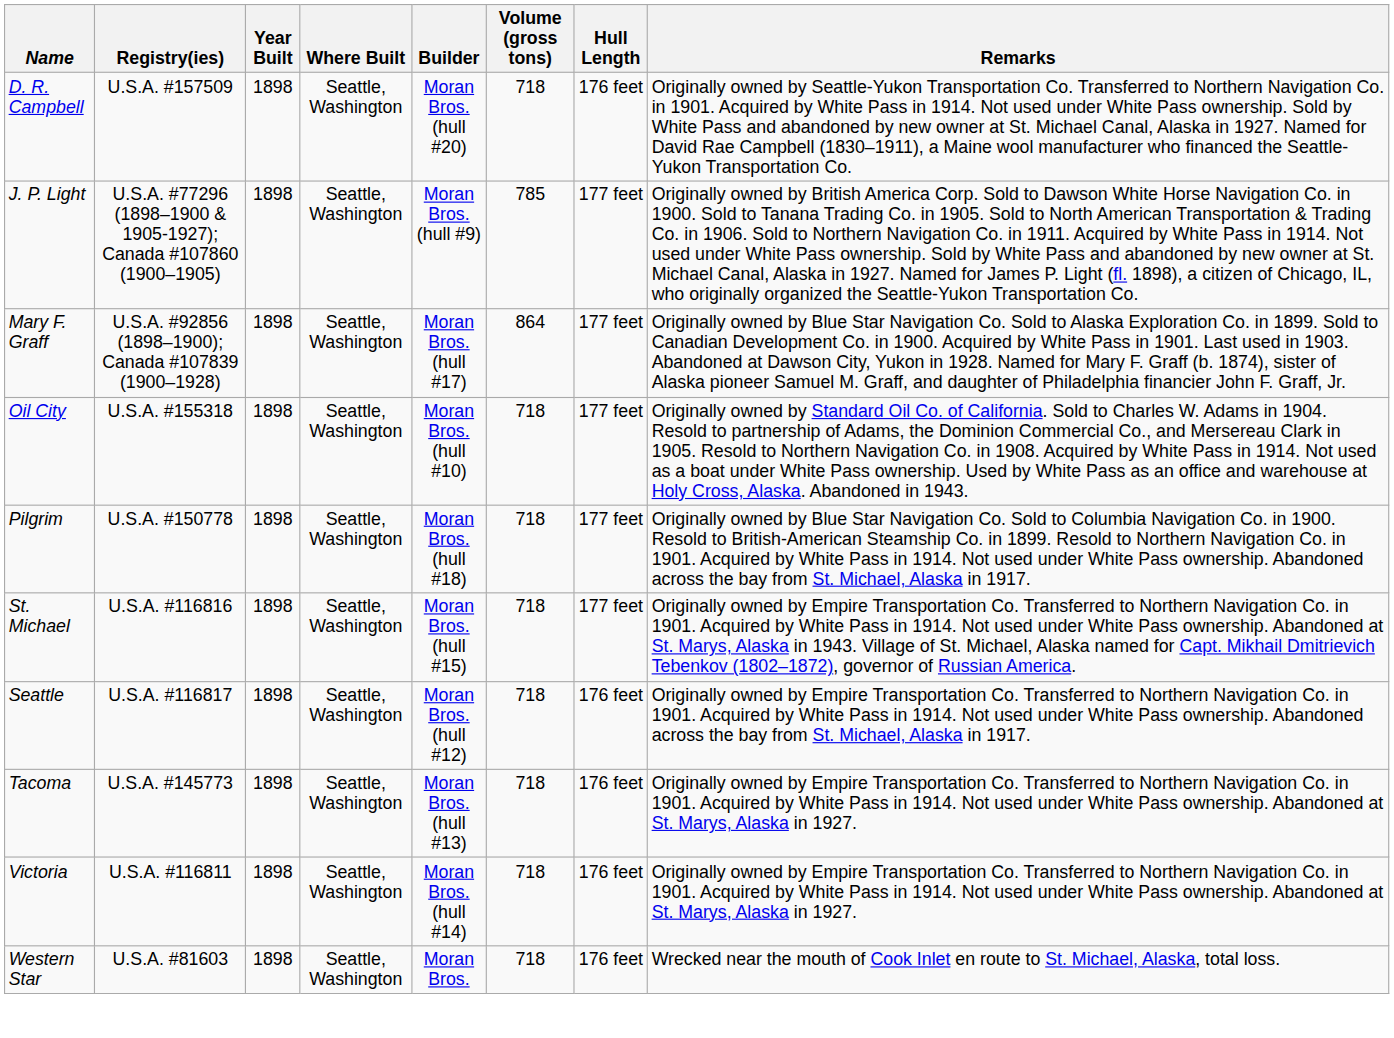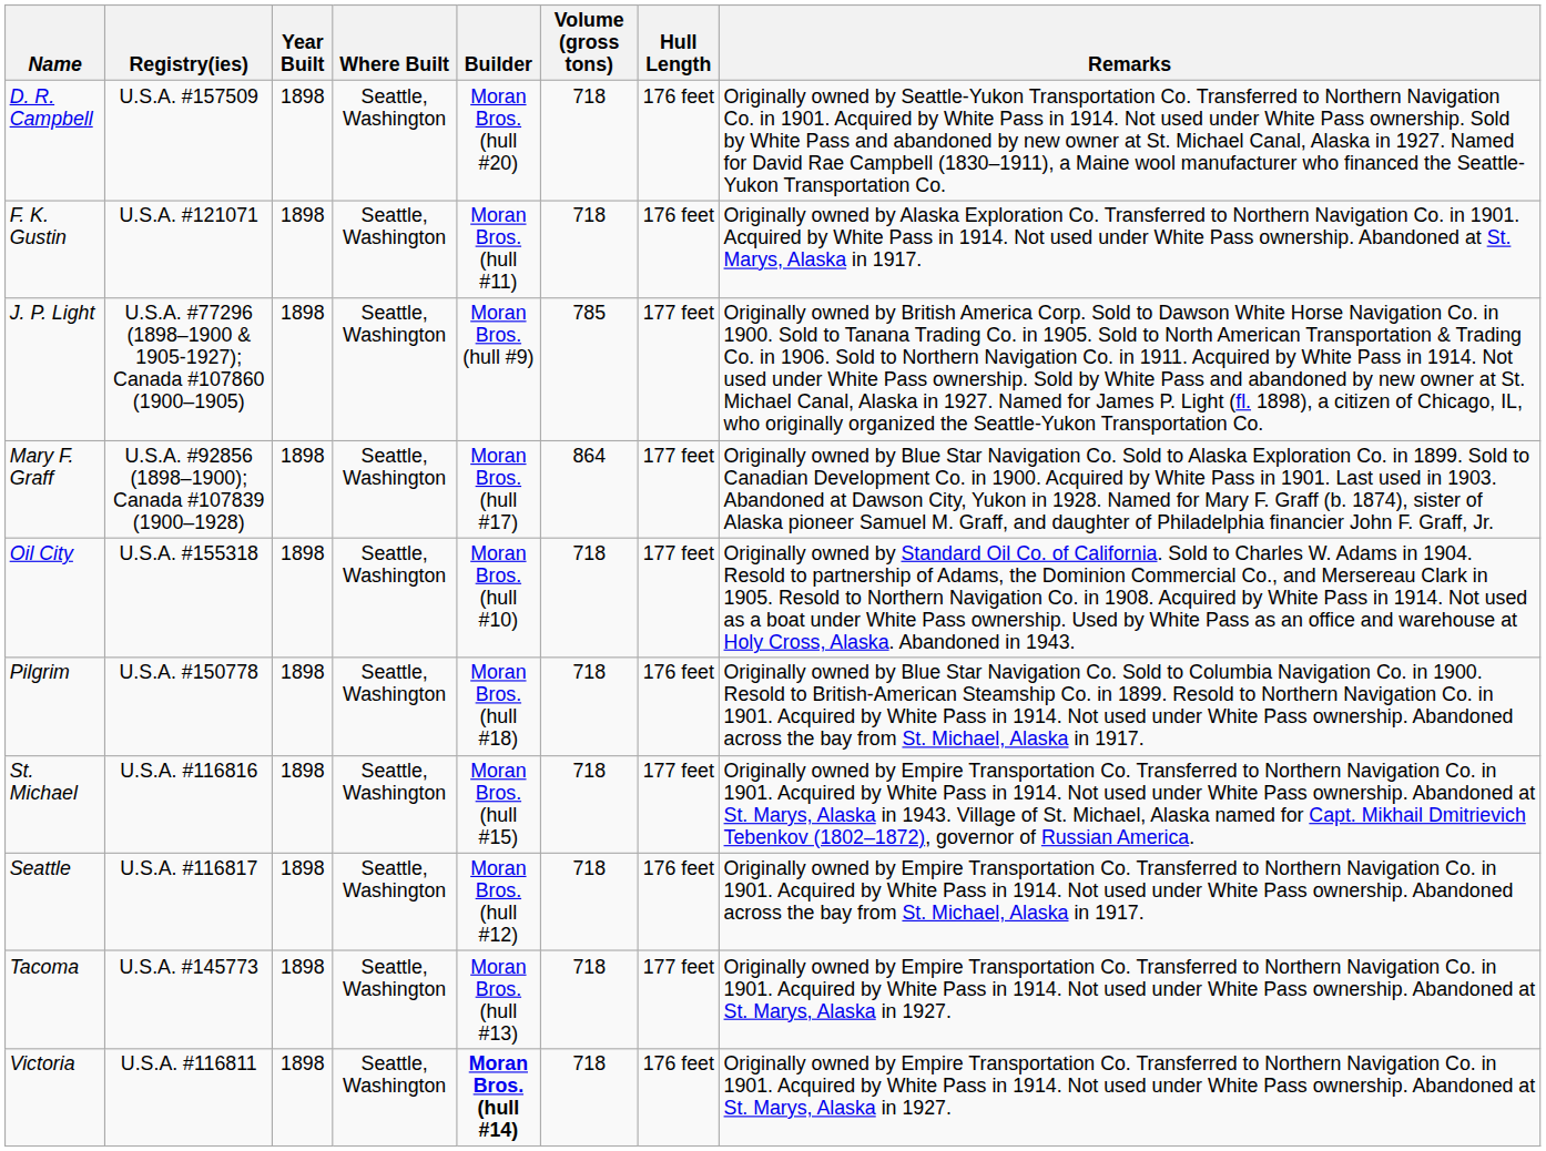 <table class="wikitable collapsible sortable">
 <tr valign=bottom>
 <th><em>Name</em></th>
 <th>Registry(ies)</th>
 <th>Year Built</th>
 <th>Where Built</th>
 <th>Builder</th>
 <th>Volume (gross tons)</th>
 <th>Hull Length</th>
 <th>Remarks<br></th>
 </tr>
 <tr align=center valign=top>
 <td align=left><a href='#'><em>D. R. Campbell</em></a></td>
 <td>U.S.A. #157509</td>
 <td>1898</td>
 <td>Seattle, Washington</td>
 <td><a href='#'>Moran Bros.</a><br>(hull #20)</td>
 <td>718</td>
 <td>176 feet</td>
 <td align=left>Originally owned by Seattle-Yukon Transportation Co. Transferred to Northern Navigation Co. in 1901. Acquired by White Pass in 1914. Not used under White Pass ownership. Sold by White Pass and abandoned by new owner at St. Michael Canal, Alaska in 1927.  Named for David Rae Campbell (1830–1911), a Maine wool manufacturer who financed the Seattle-Yukon Transportation Co.<br></td>
+</tr>
+<tr align=center valign=top>
+<td align=left><em>F. K. Gustin</em></td>
+<td>U.S.A. #121071</td>
+<td>1898</td>
+<td>Seattle, Washington</td>
+<td><a href='#'>Moran Bros.</a><br>(hull #11)</td>
+<td>718</td>
+<td>176 feet</td>
+<td align=left>Originally owned by Alaska Exploration Co. Transferred to Northern Navigation Co. in 1901. Acquired by White Pass in 1914. Not used under White Pass ownership. Abandoned at <a href='#'>St. Marys, Alaska</a> in 1917.<br></td>
 </tr>
 <tr align=center valign=top>
 <td align=left><em>J. P. Light</em></td>
 <td>U.S.A. #77296 (1898–1900 & 1905-1927);<br>Canada #107860 (1900–1905)</td>
 <td>1898</td>
 <td>Seattle, Washington</td>
 <td><a href='#'>Moran Bros.</a><br>(hull #9)</td>
 <td>785</td>
 <td>177 feet</td>
 <td align=left>Originally owned by British America Corp. Sold to Dawson White Horse Navigation Co. in 1900. Sold to Tanana Trading Co. in 1905. Sold to North American Transportation & Trading Co. in 1906. Sold to Northern Navigation Co. in 1911. Acquired by White Pass in 1914. Not used under White Pass ownership. Sold by White Pass and abandoned by new owner at St. Michael Canal, Alaska in 1927.  Named for James P. Light (<a href='#'>fl.</a> 1898), a citizen of Chicago, IL, who originally organized the Seattle-Yukon Transportation Co.<br></td>
 </tr>
 <tr align=center valign=top>
 <td align=left><em>Mary F. Graff</em></td>
 <td>U.S.A. #92856 (1898–1900);<br>Canada #107839 (1900–1928)</td>
 <td>1898</td>
 <td>Seattle, Washington</td>
 <td><a href='#'>Moran Bros.</a><br>(hull #17)</td>
 <td>864</td>
 <td>177 feet</td>
 <td align=left>Originally owned by Blue Star Navigation Co. Sold to Alaska Exploration Co. in 1899. Sold to Canadian Development Co. in 1900. Acquired by White Pass in 1901. Last used in 1903. Abandoned at Dawson City, Yukon in 1928.  Named for Mary F. Graff (b. 1874), sister of Alaska pioneer Samuel M. Graff, and daughter of Philadelphia financier John F. Graff, Jr.<br></td>
 </tr>
 <tr align=center valign=top>
 <td align=left><a href='#'><em>Oil City</em></a></td>
 <td>U.S.A. #155318</td>
 <td>1898</td>
 <td>Seattle, Washington</td>
 <td><a href='#'>Moran Bros.</a><br>(hull #10)</td>
 <td>718</td>
 <td>177 feet</td>
 <td align=left>Originally owned by <a href='#'>Standard Oil Co. of California</a>. Sold to Charles W. Adams in 1904. Resold to partnership of Adams, the Dominion Commercial Co., and Mersereau Clark in 1905. Resold to Northern Navigation Co. in 1908. Acquired by White Pass in 1914. Not used as a boat under White Pass ownership. Used by White Pass as an office and warehouse at <a href='#'>Holy Cross, Alaska</a>. Abandoned in 1943.<br></td>
 </tr>
 <tr align=center valign=top>
 <td align=left><em>Pilgrim</em></td>
 <td>U.S.A. #150778</td>
 <td>1898</td>
 <td>Seattle, Washington</td>
 <td><a href='#'>Moran Bros.</a><br>(hull #18)</td>
 <td>718</td>
-<td>177 feet</td>
+<td>176 feet</td>
 <td align=left>Originally owned by Blue Star Navigation Co. Sold to Columbia Navigation Co. in 1900. Resold to British-American Steamship Co. in 1899. Resold to Northern Navigation Co. in 1901. Acquired by White Pass in 1914. Not used under White Pass ownership. Abandoned across the bay from <a href='#'>St. Michael, Alaska</a> in 1917.<br></td>
 </tr>
 <tr align=center valign=top>
 <td align=left><em>St. Michael</em></td>
 <td>U.S.A. #116816</td>
 <td>1898</td>
 <td>Seattle, Washington</td>
 <td><a href='#'>Moran Bros.</a><br>(hull #15)</td>
 <td>718</td>
 <td>177 feet</td>
 <td align=left>Originally owned by Empire Transportation Co. Transferred to Northern Navigation Co. in 1901. Acquired by White Pass in 1914. Not used under White Pass ownership. Abandoned at <a href='#'>St. Marys, Alaska</a> in 1943.  Village of St. Michael, Alaska named for <a href='#'>Capt. Mikhail Dmitrievich Tebenkov (1802–1872)</a>, governor of <a href='#'>Russian America</a>.<br></td>
 </tr>
 <tr align=center valign=top>
 <td align=left><em>Seattle</em></td>
 <td>U.S.A. #116817</td>
 <td>1898</td>
 <td>Seattle, Washington</td>
 <td><a href='#'>Moran Bros.</a><br>(hull #12)</td>
 <td>718</td>
 <td>176 feet</td>
 <td align=left>Originally owned by Empire Transportation Co. Transferred to Northern Navigation Co. in 1901. Acquired by White Pass in 1914. Not used under White Pass ownership. Abandoned across the bay from <a href='#'>St. Michael, Alaska</a> in 1917.<br></td>
 </tr>
 <tr align=center valign=top>
 <td align=left><em>Tacoma</em></td>
 <td>U.S.A. #145773</td>
 <td>1898</td>
 <td>Seattle, Washington</td>
 <td><a href='#'>Moran Bros.</a><br>(hull #13)</td>
 <td>718</td>
-<td>176 feet</td>
+<td>177 feet</td>
 <td align=left>Originally owned by Empire Transportation Co. Transferred to Northern Navigation Co. in 1901. Acquired by White Pass in 1914. Not used under White Pass ownership. Abandoned at <a href='#'>St. Marys, Alaska</a> in 1927.<br></td>
 </tr>
 <tr align=center valign=top>
 <td align=left><em>Victoria</em></td>
 <td>U.S.A. #116811</td>
 <td>1898</td>
 <td>Seattle, Washington</td>
-<td><a href='#'>Moran Bros.</a><br>(hull #14)</td>
+<td><strong><a href='#'>Moran Bros.</a><br>(hull #14)</strong></td>
 <td>718</td>
 <td>176 feet</td>
 <td align=left>Originally owned by Empire Transportation Co. Transferred to Northern Navigation Co. in 1901. Acquired by White Pass in 1914. Not used under White Pass ownership. Abandoned at <a href='#'>St. Marys, Alaska</a> in 1927.<br></td>
 </tr>
-<tr align=center valign=top>
-<td align=left><em>Western Star</em></td>
-<td>U.S.A. #81603</td>
-<td>1898</td>
-<td>Seattle, Washington</td>
-<td><a href='#'>Moran Bros.</a></td>
-<td>718</td>
-<td>176 feet</td>
-<td align=left>Wrecked near the mouth of <a href='#'>Cook Inlet</a> en route to <a href='#'>St. Michael, Alaska</a>, total loss.</td>
-</tr>
 </table>
